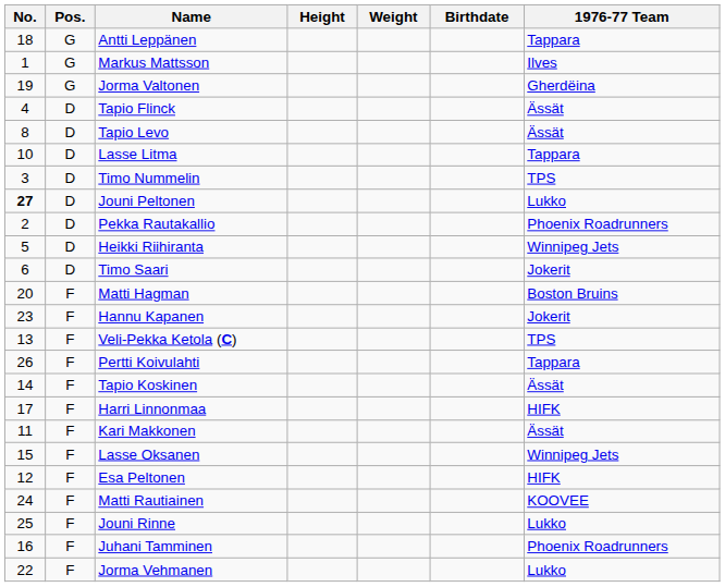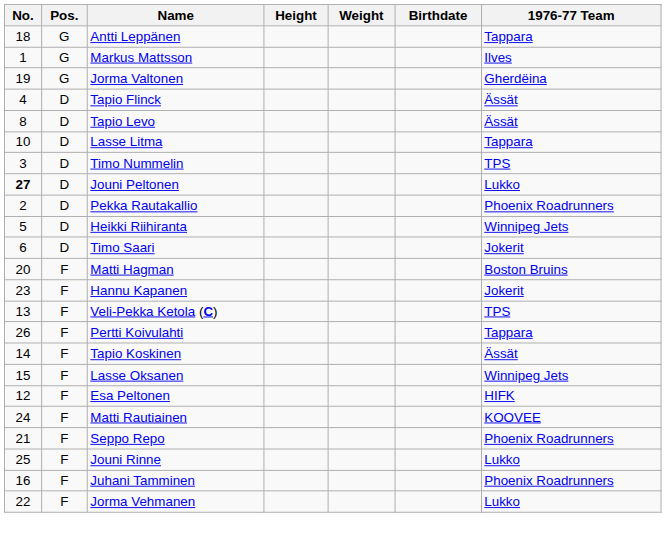 <table class="wikitable sortable" width="80%" style="font-size: 90%; text-align: center;">
 <tr>
 <th>No.</th>
 <th>Pos.</th>
 <th>Name</th>
 <th>Height</th>
 <th>Weight</th>
 <th>Birthdate</th>
 <th>1976-77 Team</th>
 </tr>
 <tr>
 <td>18</td>
 <td>G</td>
 <td style="text-align:left;"><a href='#'>Antti Leppänen</a></td>
 <td></td>
 <td></td>
 <td style="text-align:right;"></td>
 <td style="text-align:left;"> <a href='#'>Tappara</a></td>
 </tr>
 <tr>
 <td>1</td>
 <td>G</td>
 <td style="text-align:left;"><a href='#'>Markus Mattsson</a></td>
 <td></td>
 <td></td>
 <td style="text-align:right;"></td>
 <td style="text-align:left;"> <a href='#'>Ilves</a></td>
 </tr>
 <tr>
 <td>19</td>
 <td>G</td>
 <td style="text-align:left;"><a href='#'>Jorma Valtonen</a></td>
 <td></td>
 <td></td>
 <td style="text-align:right;"></td>
 <td style="text-align:left;"> <a href='#'>Gherdëina</a></td>
 </tr>
 <tr>
 <td>4</td>
 <td>D</td>
 <td style="text-align:left;"><a href='#'>Tapio Flinck</a></td>
 <td></td>
 <td></td>
 <td style="text-align:right;"></td>
 <td style="text-align:left;"> <a href='#'>Ässät</a></td>
 </tr>
 <tr>
 <td>8</td>
 <td>D</td>
 <td style="text-align:left;"><a href='#'>Tapio Levo</a></td>
 <td></td>
 <td></td>
 <td style="text-align:right;"></td>
 <td style="text-align:left;"> <a href='#'>Ässät</a></td>
 </tr>
 <tr>
 <td>10</td>
 <td>D</td>
 <td style="text-align:left;"><a href='#'>Lasse Litma</a></td>
 <td></td>
 <td></td>
 <td style="text-align:right;"></td>
 <td style="text-align:left;"> <a href='#'>Tappara</a></td>
 </tr>
 <tr>
 <td>3</td>
 <td>D</td>
 <td style="text-align:left;"><a href='#'>Timo Nummelin</a></td>
 <td></td>
 <td></td>
 <td style="text-align:right;"></td>
 <td style="text-align:left;"> <a href='#'>TPS</a></td>
 </tr>
 <tr>
 <td><strong>27</strong></td>
 <td>D</td>
 <td style="text-align:left;"><a href='#'>Jouni Peltonen</a></td>
 <td></td>
 <td></td>
 <td style="text-align:right;"></td>
 <td style="text-align:left;"> <a href='#'>Lukko</a></td>
 </tr>
 <tr>
 <td>2</td>
 <td>D</td>
 <td style="text-align:left;"><a href='#'>Pekka Rautakallio</a></td>
 <td></td>
 <td></td>
 <td style="text-align:right;"></td>
 <td style="text-align:left;"> <a href='#'>Phoenix Roadrunners</a></td>
 </tr>
 <tr>
 <td>5</td>
 <td>D</td>
 <td style="text-align:left;"><a href='#'>Heikki Riihiranta</a></td>
 <td></td>
 <td></td>
 <td style="text-align:right;"></td>
 <td style="text-align:left;"> <a href='#'>Winnipeg Jets</a></td>
 </tr>
 <tr>
 <td>6</td>
 <td>D</td>
 <td style="text-align:left;"><a href='#'>Timo Saari</a></td>
 <td></td>
 <td></td>
 <td style="text-align:right;"></td>
 <td style="text-align:left;"> <a href='#'>Jokerit</a></td>
 </tr>
 <tr>
 <td>20</td>
 <td>F</td>
 <td style="text-align:left;"><a href='#'>Matti Hagman</a></td>
 <td></td>
 <td></td>
 <td style="text-align:right;"></td>
 <td style="text-align:left;"> <a href='#'>Boston Bruins</a></td>
 </tr>
 <tr>
 <td>23</td>
 <td>F</td>
 <td style="text-align:left;"><a href='#'>Hannu Kapanen</a></td>
 <td></td>
 <td></td>
 <td style="text-align:right;"></td>
 <td style="text-align:left;"> <a href='#'>Jokerit</a></td>
 </tr>
 <tr>
 <td>13</td>
 <td>F</td>
 <td style="text-align:left;"><a href='#'>Veli-Pekka Ketola</a> (<strong><a href='#'>C</a></strong>)</td>
 <td></td>
 <td></td>
 <td style="text-align:right;"></td>
 <td style="text-align:left;"> <a href='#'>TPS</a></td>
 </tr>
 <tr>
 <td>26</td>
 <td>F</td>
 <td style="text-align:left;"><a href='#'>Pertti Koivulahti</a></td>
 <td></td>
 <td></td>
 <td style="text-align:right;"></td>
 <td style="text-align:left;"> <a href='#'>Tappara</a></td>
 </tr>
 <tr>
 <td>14</td>
 <td>F</td>
 <td style="text-align:left;"><a href='#'>Tapio Koskinen</a></td>
 <td></td>
 <td></td>
 <td style="text-align:right;"></td>
 <td style="text-align:left;"> <a href='#'>Ässät</a></td>
 </tr>
 <tr>
-<td>17</td>
-<td>F</td>
-<td style="text-align:left;"><a href='#'>Harri Linnonmaa</a></td>
-<td></td>
-<td></td>
-<td style="text-align:right;"></td>
-<td style="text-align:left;"> <a href='#'>HIFK</a></td>
-</tr>
-<tr>
-<td>11</td>
-<td>F</td>
-<td style="text-align:left;"><a href='#'>Kari Makkonen</a></td>
-<td></td>
-<td></td>
-<td style="text-align:right;"></td>
-<td style="text-align:left;"> <a href='#'>Ässät</a></td>
-</tr>
-<tr>
 <td>15</td>
 <td>F</td>
 <td style="text-align:left;"><a href='#'>Lasse Oksanen</a></td>
 <td></td>
 <td></td>
 <td style="text-align:right;"></td>
 <td style="text-align:left;"> <a href='#'>Winnipeg Jets</a></td>
 </tr>
 <tr>
 <td>12</td>
 <td>F</td>
 <td style="text-align:left;"><a href='#'>Esa Peltonen</a></td>
 <td></td>
 <td></td>
 <td style="text-align:right;"></td>
 <td style="text-align:left;"> <a href='#'>HIFK</a></td>
 </tr>
 <tr>
 <td>24</td>
 <td>F</td>
 <td style="text-align:left;"><a href='#'>Matti Rautiainen</a></td>
 <td></td>
 <td></td>
 <td style="text-align:right;"></td>
 <td style="text-align:left;"> <a href='#'>KOOVEE</a></td>
+</tr>
+<tr>
+<td>21</td>
+<td>F</td>
+<td style="text-align:left;"><a href='#'>Seppo Repo</a></td>
+<td></td>
+<td></td>
+<td style="text-align:right;"></td>
+<td style="text-align:left;"> <a href='#'>Phoenix Roadrunners</a></td>
 </tr>
 <tr>
 <td>25</td>
 <td>F</td>
 <td style="text-align:left;"><a href='#'>Jouni Rinne</a></td>
 <td></td>
 <td></td>
 <td style="text-align:right;"></td>
 <td style="text-align:left;"> <a href='#'>Lukko</a></td>
 </tr>
 <tr>
 <td>16</td>
 <td>F</td>
 <td style="text-align:left;"><a href='#'>Juhani Tamminen</a></td>
 <td></td>
 <td></td>
 <td style="text-align:right;"></td>
 <td style="text-align:left;"> <a href='#'>Phoenix Roadrunners</a></td>
 </tr>
 <tr>
 <td>22</td>
 <td>F</td>
 <td style="text-align:left;"><a href='#'>Jorma Vehmanen</a></td>
 <td></td>
 <td></td>
 <td style="text-align:right;"></td>
 <td style="text-align:left;"> <a href='#'>Lukko</a></td>
 </tr>
 </table>
